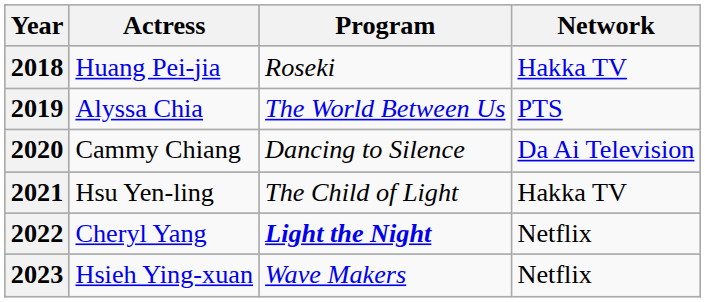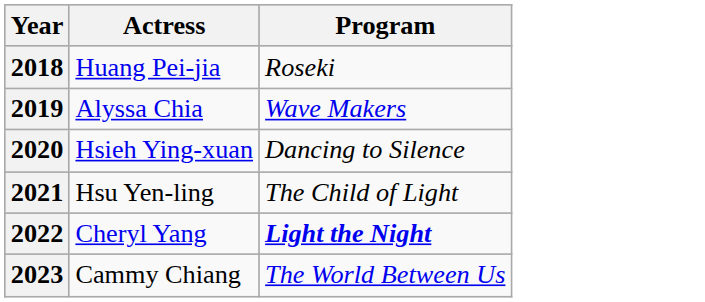 <table class="wikitable plainrowheaders">
 <tr>
 <th>Year</th>
 <th>Actress</th>
 <th>Program</th>
-<th>Network</th>
 </tr>
 <tr>
 <th scope="row">2018</th>
 <td><a href='#'>Huang Pei-jia</a></td>
 <td><em>Roseki</em></td>
-<td><a href='#'>Hakka TV</a></td>
 </tr>
 <tr>
 <th scope="row">2019</th>
 <td><a href='#'>Alyssa Chia</a></td>
-<td><em><a href='#'>The World Between Us</a></em></td>
-<td><a href='#'>PTS</a></td>
+<td><em><a href='#'>Wave Makers</a></em></td>
 </tr>
 <tr>
 <th scope="row">2020</th>
-<td>Cammy Chiang</td>
+<td><a href='#'>Hsieh Ying-xuan</a></td>
 <td><em>Dancing to Silence</em></td>
-<td><a href='#'>Da Ai Television</a></td>
 </tr>
 <tr>
 <th scope="row">2021</th>
 <td>Hsu Yen-ling</td>
 <td><em>The Child of Light</em></td>
-<td>Hakka TV</td>
 </tr>
 <tr>
 <th scope="row">2022</th>
 <td><a href='#'>Cheryl Yang</a></td>
 <td><strong><em><a href='#'>Light the Night</a></em></strong></td>
-<td>Netflix</td>
 </tr>
 <tr>
 <th scope="row">2023</th>
-<td><a href='#'>Hsieh Ying-xuan</a></td>
-<td><em><a href='#'>Wave Makers</a></em></td>
-<td>Netflix</td>
+<td>Cammy Chiang</td>
+<td><em><a href='#'>The World Between Us</a></em></td>
 </tr>
 </table>
